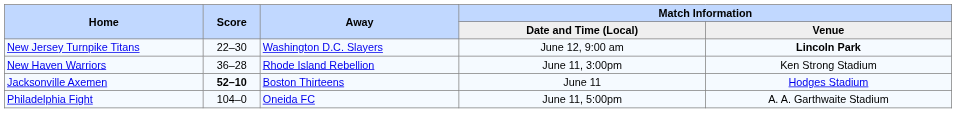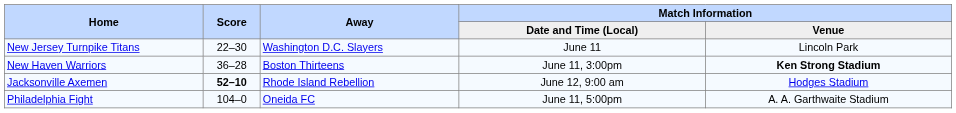 <table border="1" cellpadding="3" cellspacing="0" style="border-collapse:collapse; font-size:90%; width:100%">
 <tr style="background:#c1d8ff;">
 <th rowspan="2" style="width:21%;">Home</th>
 <th rowspan="2" style="width:6%;">Score</th>
 <th rowspan="2" style="width:21%;">Away</th>
 <th colspan=6>Match Information</th>
 </tr>
 <tr style="background:#efefef;">
 <th width=26%>Date and Time (Local)</th>
 <th width=26%>Venue</th>
 </tr>
 <tr style="text-align:center; background:#f5faff;">
 <td align=left> <a href='#'>New Jersey Turnpike Titans</a></td>
 <td>22–30</td>
 <td align=left> <a href='#'>Washington D.C. Slayers</a></td>
-<td>June 12, 9:00 am</td>
-<td><strong>Lincoln Park</strong></td>
+<td>June 11</td>
+<td>Lincoln Park</td>
 </tr>
 <tr style="text-align:center; background:#f5faff;">
 <td align=left> <a href='#'>New Haven Warriors</a></td>
 <td>36–28</td>
-<td align=left> <a href='#'>Rhode Island Rebellion</a></td>
+<td align=left> <a href='#'>Boston Thirteens</a></td>
 <td>June 11, 3:00pm</td>
-<td>Ken Strong Stadium</td>
+<td><strong>Ken Strong Stadium</strong></td>
 </tr>
 <tr style="text-align:center; background:#f5faff;">
 <td align=left> <a href='#'>Jacksonville Axemen</a></td>
 <td><strong>52–10</strong></td>
-<td align=left> <a href='#'>Boston Thirteens</a></td>
-<td>June 11</td>
+<td align=left> <a href='#'>Rhode Island Rebellion</a></td>
+<td>June 12, 9:00 am</td>
 <td><a href='#'>Hodges Stadium</a></td>
 </tr>
 <tr style="text-align:center; background:#f5faff;">
 <td align=left> <a href='#'>Philadelphia Fight</a></td>
 <td>104–0</td>
 <td align=left> <a href='#'>Oneida FC</a></td>
 <td>June 11, 5:00pm</td>
 <td>A. A. Garthwaite Stadium</td>
 </tr>
 </table>
